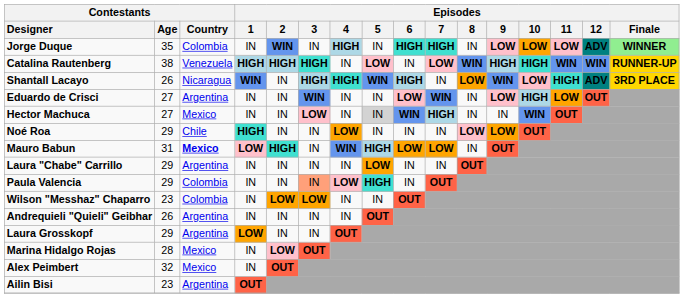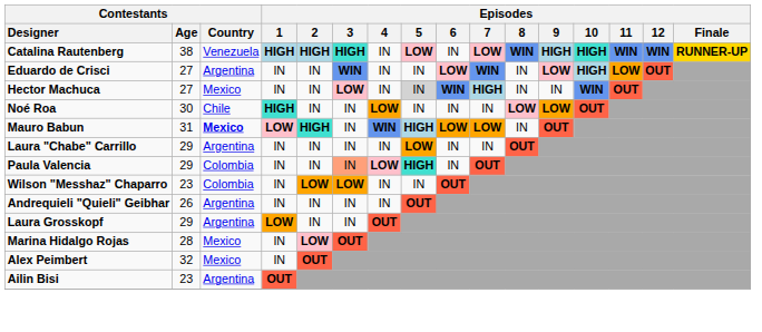 <table class="wikitable" style="text-align:center">
 <tr>
 <th colspan="3">Contestants</th>
 <th colspan="13">Episodes</th>
 </tr>
 <tr>
 <th style="text-align:left;">Designer</th>
 <th>Age</th>
 <th>Country</th>
 <th>1</th>
 <th>2</th>
 <th>3</th>
 <th>4</th>
 <th>5</th>
 <th>6</th>
 <th>7</th>
 <th>8</th>
 <th>9</th>
 <th>10</th>
 <th>11</th>
 <th>12</th>
 <th>Finale</th>
 </tr>
 <tr>
-<td style="text-align:left;"><strong>Jorge Duque</strong></td>
-<td>35</td>
-<td style="text-align:left;"><a href='#'>Colombia</a></td>
-<td>IN</td>
-<td style="background:cornflowerblue;"><strong>WIN</strong></td>
-<td>IN</td>
-<td style="background:lightblue;"><strong>HIGH</strong></td>
-<td>IN</td>
-<td style="background:turquoise;"><strong>HIGH</strong></td>
-<td style="background:turquoise;"><strong>HIGH</strong></td>
-<td>IN</td>
-<td style="background:pink;"><strong>LOW</strong></td>
-<td style="background:orange;"><strong>LOW</strong></td>
-<td style="background:pink;"><strong>LOW</strong></td>
-<td style="background:teal;"><strong>ADV</strong></td>
-<td style="background:lightgreen;"><strong>WINNER</strong></td>
-</tr>
-<tr>
 <td style="text-align:left;"><strong>Catalina Rautenberg</strong></td>
 <td>38</td>
 <td style="text-align:left;"><a href='#'>Venezuela</a></td>
 <td style="background:lightblue;"><strong>HIGH</strong></td>
 <td style="background:lightblue;"><strong>HIGH</strong></td>
 <td style="background:turquoise;"><strong>HIGH</strong></td>
 <td>IN</td>
 <td style="background:pink;"><strong>LOW</strong></td>
 <td>IN</td>
 <td style="background:pink;"><strong>LOW</strong></td>
 <td style="background:cornflowerblue;"><strong>WIN</strong></td>
 <td style="background:lightblue;"><strong>HIGH</strong></td>
 <td style="background:turquoise;"><strong>HIGH</strong></td>
 <td style="background:cornflowerblue;"><strong>WIN</strong></td>
 <td style="background:cornflowerblue;"><strong>WIN</strong></td>
 <td style="background:gold;"><strong>RUNNER-UP</strong></td>
-</tr>
-<tr>
-<td style="text-align:left;"><strong>Shantall Lacayo</strong></td>
-<td>26</td>
-<td style="text-align:left;"><a href='#'>Nicaragua</a></td>
-<td style="background:cornflowerblue;"><strong>WIN</strong></td>
-<td>IN</td>
-<td style="background:lightblue;"><strong>HIGH</strong></td>
-<td style="background:turquoise;"><strong>HIGH</strong></td>
-<td style="background:cornflowerblue;"><strong>WIN</strong></td>
-<td style="background:lightblue;"><strong>HIGH</strong></td>
-<td>IN</td>
-<td style="background:orange;"><strong>LOW</strong></td>
-<td style="background:cornflowerblue;"><strong>WIN</strong></td>
-<td style="background:pink;"><strong>LOW</strong></td>
-<td style="background:turquoise;"><strong>HIGH</strong></td>
-<td style="background:teal;"><strong>ADV</strong></td>
-<td style="background:gold;"><strong>3RD PLACE</strong></td>
 </tr>
 <tr>
 <td style="text-align:left;"><strong>Eduardo de Crisci</strong></td>
 <td>27</td>
 <td style="text-align:left;"><a href='#'>Argentina</a></td>
 <td>IN</td>
 <td>IN</td>
 <td style="background:cornflowerblue;"><strong>WIN</strong></td>
 <td>IN</td>
 <td>IN</td>
 <td style="background:pink;"><strong>LOW</strong></td>
 <td style="background:cornflowerblue;"><strong>WIN</strong></td>
 <td>IN</td>
 <td style="background:pink;"><strong>LOW</strong></td>
 <td style="background:lightblue;"><strong>HIGH</strong></td>
 <td style="background:orange;"><strong>LOW</strong></td>
 <td style="background:tomato;"><strong>OUT</strong></td>
 <td colspan=1 style="background:darkgray;"></td>
 </tr>
 <tr>
 <td style="text-align:left;"><strong>Hector Machuca</strong></td>
 <td>27</td>
 <td style="text-align:left;"><a href='#'>Mexico</a></td>
 <td>IN</td>
 <td>IN</td>
 <td style="background:pink;"><strong>LOW</strong></td>
 <td>IN</td>
 <td style="background: lightgrey;">IN</td>
 <td style="background:cornflowerblue;"><strong>WIN</strong></td>
 <td style="background:lightblue;"><strong>HIGH</strong></td>
 <td>IN</td>
 <td>IN</td>
 <td style="background:cornflowerblue;"><strong>WIN</strong></td>
 <td style="background:tomato;"><strong>OUT</strong></td>
 <td colspan=2 style="background:darkgray;"></td>
 </tr>
 <tr>
 <td style="text-align:left;"><strong>Noé Roa</strong></td>
-<td>29</td>
+<td>30</td>
 <td style="text-align:left;"><a href='#'>Chile</a></td>
 <td style="background:turquoise;"><strong>HIGH</strong></td>
 <td>IN</td>
 <td>IN</td>
 <td style="background:orange;"><strong>LOW</strong></td>
 <td>IN</td>
 <td>IN</td>
 <td>IN</td>
 <td style="background:pink;"><strong>LOW</strong></td>
 <td style="background:orange;"><strong>LOW</strong></td>
 <td style="background:tomato;"><strong>OUT</strong></td>
 <td colspan=3 style="background:darkgray;"></td>
 </tr>
 <tr>
 <td style="text-align:left;"><strong>Mauro Babun</strong></td>
 <td>31</td>
 <td style="text-align:left;"><strong><a href='#'>Mexico</a></strong></td>
 <td style="background:pink;"><strong>LOW</strong></td>
 <td style="background:turquoise;"><strong>HIGH</strong></td>
 <td>IN</td>
 <td style="background:cornflowerblue;"><strong>WIN</strong></td>
 <td style="background:lightblue;"><strong>HIGH</strong></td>
 <td style="background:orange;"><strong>LOW</strong></td>
 <td style="background:orange;"><strong>LOW</strong></td>
 <td>IN</td>
 <td style="background:tomato;"><strong>OUT</strong></td>
 <td colspan=4 style="background:darkgray;"></td>
 </tr>
 <tr>
 <td style="text-align:left;"><strong>Laura "Chabe" Carrillo</strong></td>
 <td>29</td>
 <td style="text-align:left;"><a href='#'>Argentina</a></td>
 <td>IN</td>
 <td>IN</td>
 <td>IN</td>
 <td>IN</td>
 <td style="background:orange;"><strong>LOW</strong></td>
 <td>IN</td>
 <td>IN</td>
 <td style="background:tomato;"><strong>OUT</strong></td>
 <td colspan=5 style="background:darkgray;"></td>
 </tr>
 <tr>
 <td style="text-align:left;"><strong>Paula Valencia</strong></td>
 <td>29</td>
 <td style="text-align:left;"><a href='#'>Colombia</a></td>
 <td>IN</td>
 <td>IN</td>
 <td style="background: lightsalmon;">IN</td>
 <td style="background:pink;"><strong>LOW</strong></td>
 <td style="background:turquoise;"><strong>HIGH</strong></td>
 <td>IN</td>
 <td style="background:tomato;"><strong>OUT</strong></td>
 <td colspan=6 style="background:darkgray;"></td>
 </tr>
 <tr>
 <td style="text-align:left;"><strong>Wilson "Messhaz" Chaparro</strong></td>
 <td>23</td>
 <td style="text-align:left;"><a href='#'>Colombia</a></td>
 <td>IN</td>
 <td style="background:orange;"><strong>LOW</strong></td>
 <td style="background:orange;"><strong>LOW</strong></td>
 <td>IN</td>
 <td>IN</td>
 <td style="background:tomato;"><strong>OUT</strong></td>
 <td colspan=7 style="background:darkgray;"></td>
 </tr>
 <tr>
 <td style="text-align:left;"><strong>Andrequieli "Quieli" Geibhar</strong></td>
 <td>26</td>
 <td style="text-align:left;"><a href='#'>Argentina</a></td>
 <td>IN</td>
 <td>IN</td>
 <td>IN</td>
 <td>IN</td>
 <td style="background:tomato;"><strong>OUT</strong></td>
 <td colspan=8 style="background:darkgray;"></td>
 </tr>
 <tr>
 <td style="text-align:left;"><strong>Laura Grosskopf</strong></td>
 <td>29</td>
 <td style="text-align:left;"><a href='#'>Argentina</a></td>
 <td style="background:orange;"><strong>LOW</strong></td>
 <td>IN</td>
 <td>IN</td>
 <td style="background:tomato;"><strong>OUT</strong></td>
 <td colspan=9 style="background:darkgray;"></td>
 </tr>
 <tr>
 <td style="text-align:left;"><strong>Marina Hidalgo Rojas</strong></td>
 <td>28</td>
 <td style="text-align:left;"><a href='#'>Mexico</a></td>
 <td>IN</td>
 <td style="background:pink;"><strong>LOW</strong></td>
 <td style="background:tomato;"><strong>OUT</strong></td>
 <td colspan=10 style="background:darkgray;"></td>
 </tr>
 <tr>
 <td style="text-align:left;"><strong>Alex Peimbert</strong></td>
 <td>32</td>
 <td style="text-align:left;"><a href='#'>Mexico</a></td>
 <td>IN</td>
 <td style="background:tomato;"><strong>OUT</strong></td>
 <td colspan=11 style="background:darkgray;"></td>
 </tr>
 <tr>
 <td style="text-align:left;"><strong>Ailin Bisi</strong></td>
 <td>23</td>
 <td style="text-align:left;"><a href='#'>Argentina</a></td>
 <td style="background:tomato;"><strong>OUT</strong></td>
 <td colspan=12 style="background:darkgray;"></td>
 </tr>
 <tr>
 </tr>
 </table>
